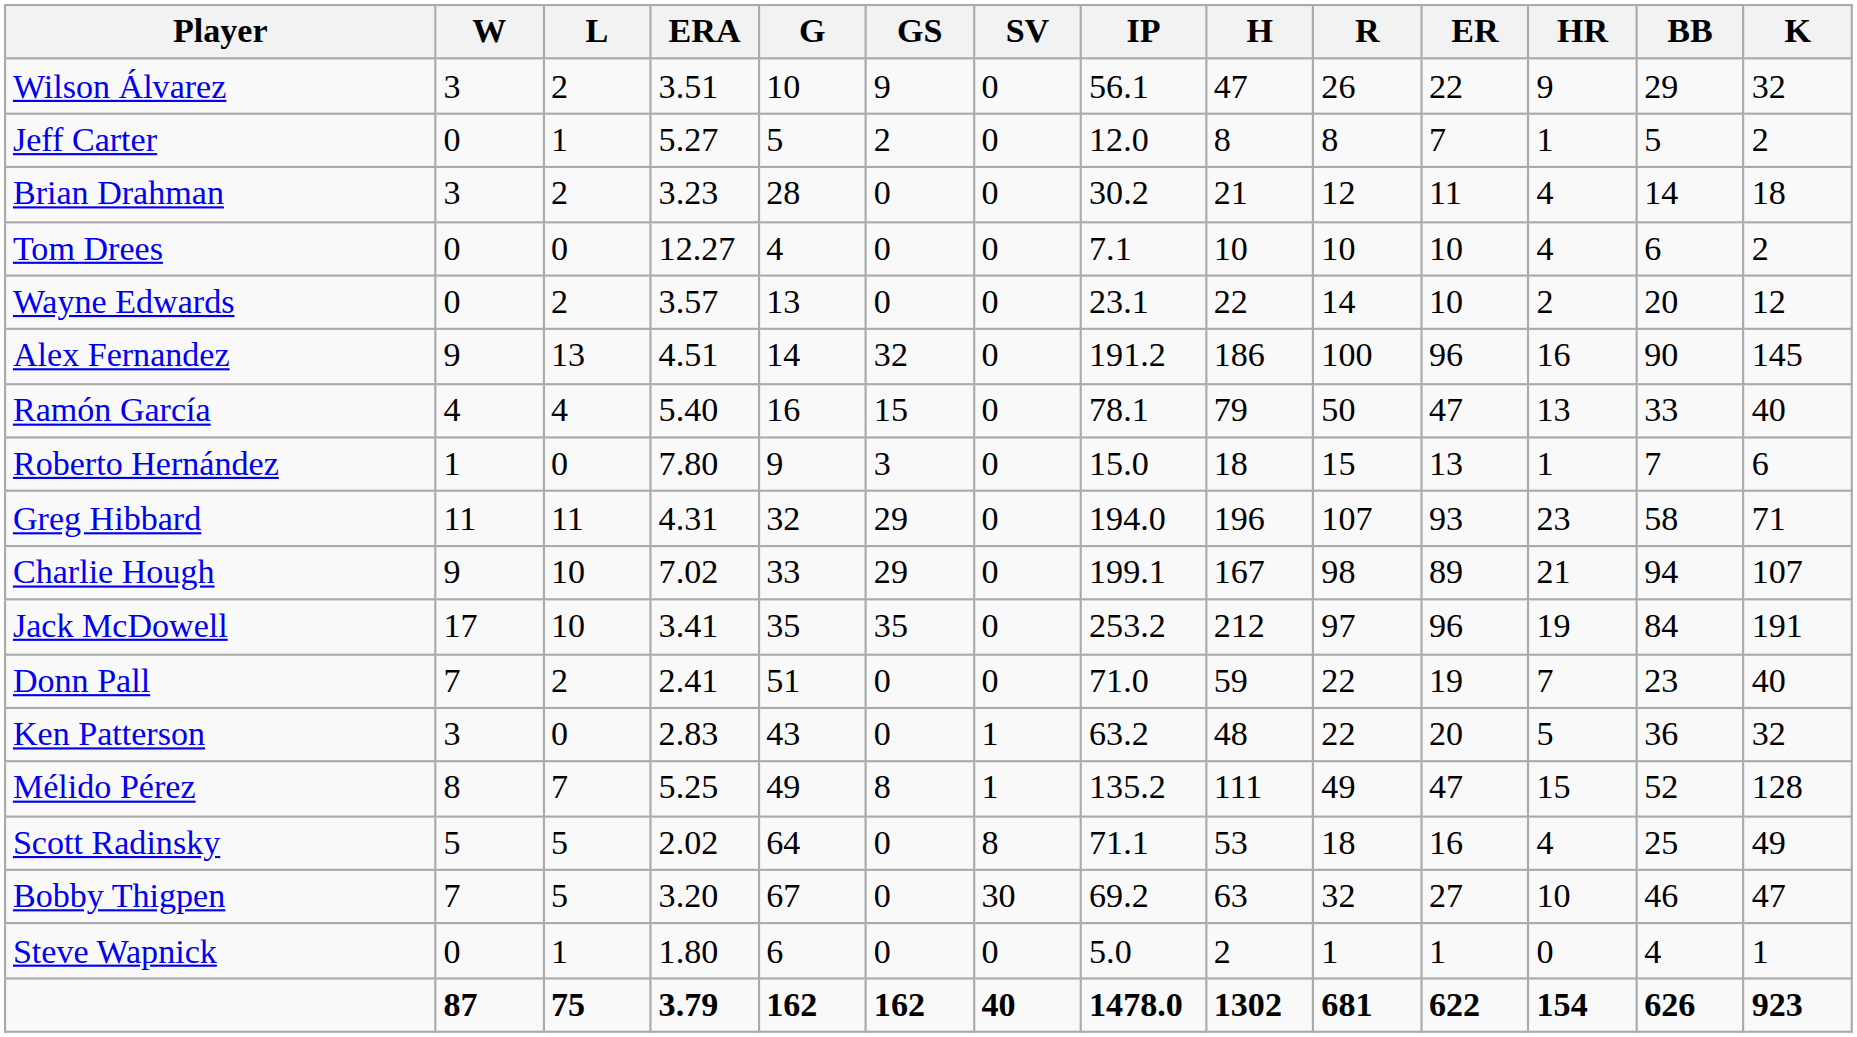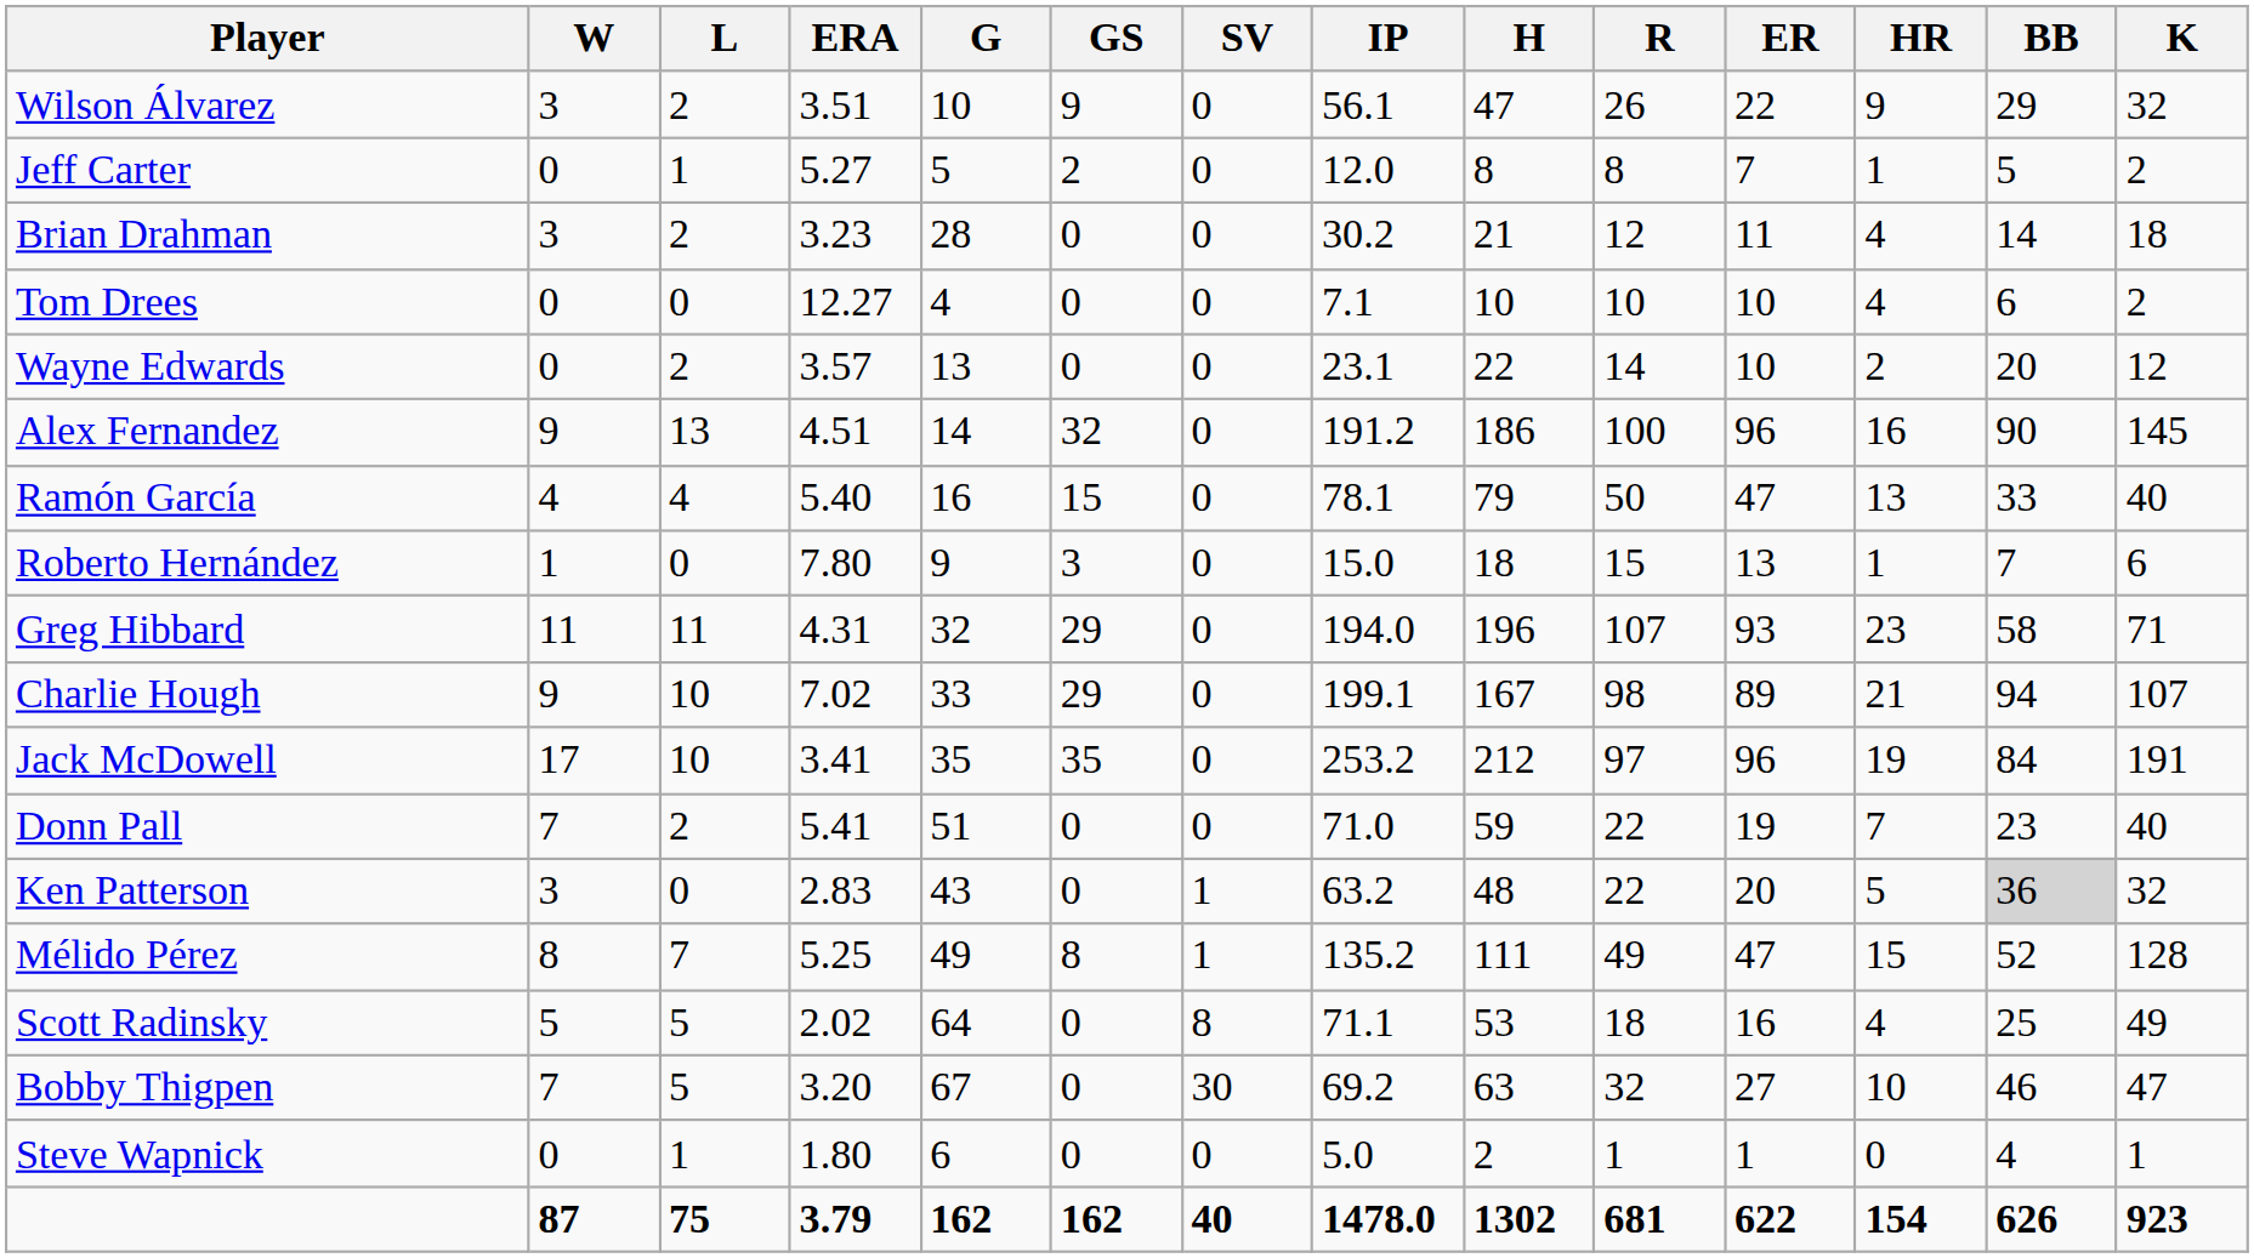 <table class="wikitable sortable">
 <tr>
 <th bgcolor="#DDDDFF" width="20%">Player</th>
 <th bgcolor="#DDDDFF" width="5%">W</th>
 <th bgcolor="#DDDDFF" width="5%">L</th>
 <th bgcolor="#DDDDFF" width="5%">ERA</th>
 <th bgcolor="#DDDDFF" width="5%">G</th>
 <th bgcolor="#DDDDFF" width="5%">GS</th>
 <th bgcolor="#DDDDFF" width="5%">SV</th>
 <th bgcolor="#DDDDFF" width="5%">IP</th>
 <th bgcolor="#DDDDFF" width="5%">H</th>
 <th bgcolor="#DDDDFF" width="5%">R</th>
 <th bgcolor="#DDDDFF" width="5%">ER</th>
 <th bgcolor="#DDDDFF" width="5%">HR</th>
 <th bgcolor="#DDDDFF" width="5%">BB</th>
 <th bgcolor="#DDDDFF" width="5%">K</th>
 </tr>
 <tr>
 <td><a href='#'>Wilson Álvarez</a></td>
 <td>3</td>
 <td>2</td>
 <td>3.51</td>
 <td>10</td>
 <td>9</td>
 <td>0</td>
 <td>56.1</td>
 <td>47</td>
 <td>26</td>
 <td>22</td>
 <td>9</td>
 <td>29</td>
 <td>32</td>
 </tr>
 <tr>
 <td><a href='#'>Jeff Carter</a></td>
 <td>0</td>
 <td>1</td>
 <td>5.27</td>
 <td>5</td>
 <td>2</td>
 <td>0</td>
 <td>12.0</td>
 <td>8</td>
 <td>8</td>
 <td>7</td>
 <td>1</td>
 <td>5</td>
 <td>2</td>
 </tr>
 <tr>
 <td><a href='#'>Brian Drahman</a></td>
 <td>3</td>
 <td>2</td>
 <td>3.23</td>
 <td>28</td>
 <td>0</td>
 <td>0</td>
 <td>30.2</td>
 <td>21</td>
 <td>12</td>
 <td>11</td>
 <td>4</td>
 <td>14</td>
 <td>18</td>
 </tr>
 <tr>
 <td><a href='#'>Tom Drees</a></td>
 <td>0</td>
 <td>0</td>
 <td>12.27</td>
 <td>4</td>
 <td>0</td>
 <td>0</td>
 <td>7.1</td>
 <td>10</td>
 <td>10</td>
 <td>10</td>
 <td>4</td>
 <td>6</td>
 <td>2</td>
 </tr>
 <tr>
 <td><a href='#'>Wayne Edwards</a></td>
 <td>0</td>
 <td>2</td>
 <td>3.57</td>
 <td>13</td>
 <td>0</td>
 <td>0</td>
 <td>23.1</td>
 <td>22</td>
 <td>14</td>
 <td>10</td>
 <td>2</td>
 <td>20</td>
 <td>12</td>
 </tr>
 <tr>
 <td><a href='#'>Alex Fernandez</a></td>
 <td>9</td>
 <td>13</td>
 <td>4.51</td>
 <td>14</td>
 <td>32</td>
 <td>0</td>
 <td>191.2</td>
 <td>186</td>
 <td>100</td>
 <td>96</td>
 <td>16</td>
 <td>90</td>
 <td>145</td>
 </tr>
 <tr>
 <td><a href='#'>Ramón García</a></td>
 <td>4</td>
 <td>4</td>
 <td>5.40</td>
 <td>16</td>
 <td>15</td>
 <td>0</td>
 <td>78.1</td>
 <td>79</td>
 <td>50</td>
 <td>47</td>
 <td>13</td>
 <td>33</td>
 <td>40</td>
 </tr>
 <tr>
 <td><a href='#'>Roberto Hernández</a></td>
 <td>1</td>
 <td>0</td>
 <td>7.80</td>
 <td>9</td>
 <td>3</td>
 <td>0</td>
 <td>15.0</td>
 <td>18</td>
 <td>15</td>
 <td>13</td>
 <td>1</td>
 <td>7</td>
 <td>6</td>
 </tr>
 <tr>
 <td><a href='#'>Greg Hibbard</a></td>
 <td>11</td>
 <td>11</td>
 <td>4.31</td>
 <td>32</td>
 <td>29</td>
 <td>0</td>
 <td>194.0</td>
 <td>196</td>
 <td>107</td>
 <td>93</td>
 <td>23</td>
 <td>58</td>
 <td>71</td>
 </tr>
 <tr>
 <td><a href='#'>Charlie Hough</a></td>
 <td>9</td>
 <td>10</td>
 <td>7.02</td>
 <td>33</td>
 <td>29</td>
 <td>0</td>
 <td>199.1</td>
 <td>167</td>
 <td>98</td>
 <td>89</td>
 <td>21</td>
 <td>94</td>
 <td>107</td>
 </tr>
 <tr>
 <td><a href='#'>Jack McDowell</a></td>
 <td>17</td>
 <td>10</td>
 <td>3.41</td>
 <td>35</td>
 <td>35</td>
 <td>0</td>
 <td>253.2</td>
 <td>212</td>
 <td>97</td>
 <td>96</td>
 <td>19</td>
 <td>84</td>
 <td>191</td>
 </tr>
 <tr>
 <td><a href='#'>Donn Pall</a></td>
 <td>7</td>
 <td>2</td>
-<td>2.41</td>
+<td>5.41</td>
 <td>51</td>
 <td>0</td>
 <td>0</td>
 <td>71.0</td>
 <td>59</td>
 <td>22</td>
 <td>19</td>
 <td>7</td>
 <td>23</td>
 <td>40</td>
 </tr>
 <tr>
 <td><a href='#'>Ken Patterson</a></td>
 <td>3</td>
 <td>0</td>
 <td>2.83</td>
 <td>43</td>
 <td>0</td>
 <td>1</td>
 <td>63.2</td>
 <td>48</td>
 <td>22</td>
 <td>20</td>
 <td>5</td>
-<td>36</td>
+<td style="background: lightgrey;">36</td>
 <td>32</td>
 </tr>
 <tr>
 <td><a href='#'>Mélido Pérez</a></td>
 <td>8</td>
 <td>7</td>
 <td>5.25</td>
 <td>49</td>
 <td>8</td>
 <td>1</td>
 <td>135.2</td>
 <td>111</td>
 <td>49</td>
 <td>47</td>
 <td>15</td>
 <td>52</td>
 <td>128</td>
 </tr>
 <tr>
 <td><a href='#'>Scott Radinsky</a></td>
 <td>5</td>
 <td>5</td>
 <td>2.02</td>
 <td>64</td>
 <td>0</td>
 <td>8</td>
 <td>71.1</td>
 <td>53</td>
 <td>18</td>
 <td>16</td>
 <td>4</td>
 <td>25</td>
 <td>49</td>
 </tr>
 <tr>
 <td><a href='#'>Bobby Thigpen</a></td>
 <td>7</td>
 <td>5</td>
 <td>3.20</td>
 <td>67</td>
 <td>0</td>
 <td>30</td>
 <td>69.2</td>
 <td>63</td>
 <td>32</td>
 <td>27</td>
 <td>10</td>
 <td>46</td>
 <td>47</td>
 </tr>
 <tr>
 <td><a href='#'>Steve Wapnick</a></td>
 <td>0</td>
 <td>1</td>
 <td>1.80</td>
 <td>6</td>
 <td>0</td>
 <td>0</td>
 <td>5.0</td>
 <td>2</td>
 <td>1</td>
 <td>1</td>
 <td>0</td>
 <td>4</td>
 <td>1</td>
 </tr>
 <tr class="sortbottom">
 <td></td>
 <td><strong>87</strong></td>
 <td><strong>75</strong></td>
 <td><strong>3.79</strong></td>
 <td><strong>162</strong></td>
 <td><strong>162</strong></td>
 <td><strong>40</strong></td>
 <td><strong>1478.0</strong></td>
 <td><strong>1302</strong></td>
 <td><strong>681</strong></td>
 <td><strong>622</strong></td>
 <td><strong>154</strong></td>
 <td><strong>626</strong></td>
 <td><strong>923</strong></td>
 </tr>
 </table>
